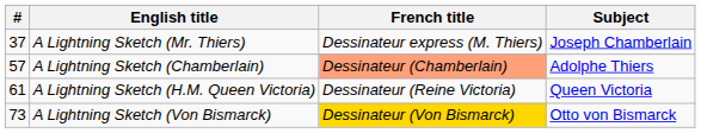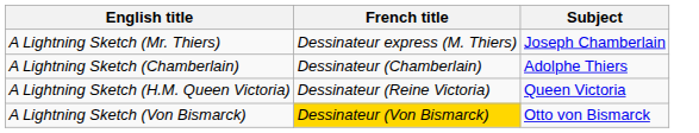 <table class="wikitable">
 <tr>
-<th>#</th>
 <th>English title</th>
 <th>French title</th>
 <th>Subject</th>
 </tr>
 <tr>
-<td>37</td>
 <td><em>A Lightning Sketch (Mr. Thiers)</em></td>
 <td><em>Dessinateur express (M. Thiers)</em></td>
 <td><a href='#'>Joseph Chamberlain</a></td>
 </tr>
 <tr>
-<td>57</td>
 <td><em>A Lightning Sketch (Chamberlain)</em></td>
-<td style="background: lightsalmon;"><em>Dessinateur (Chamberlain)</em></td>
+<td><em>Dessinateur (Chamberlain)</em></td>
 <td><a href='#'>Adolphe Thiers</a></td>
 </tr>
 <tr>
-<td>61</td>
 <td><em>A Lightning Sketch (H.M. Queen Victoria)</em></td>
 <td><em>Dessinateur (Reine Victoria)</em></td>
 <td><a href='#'>Queen Victoria</a></td>
 </tr>
 <tr>
-<td>73</td>
 <td><em>A Lightning Sketch (Von Bismarck)</em></td>
 <td style="background: gold;"><em>Dessinateur (Von Bismarck)</em></td>
 <td><a href='#'>Otto von Bismarck</a></td>
 </tr>
 </table>
